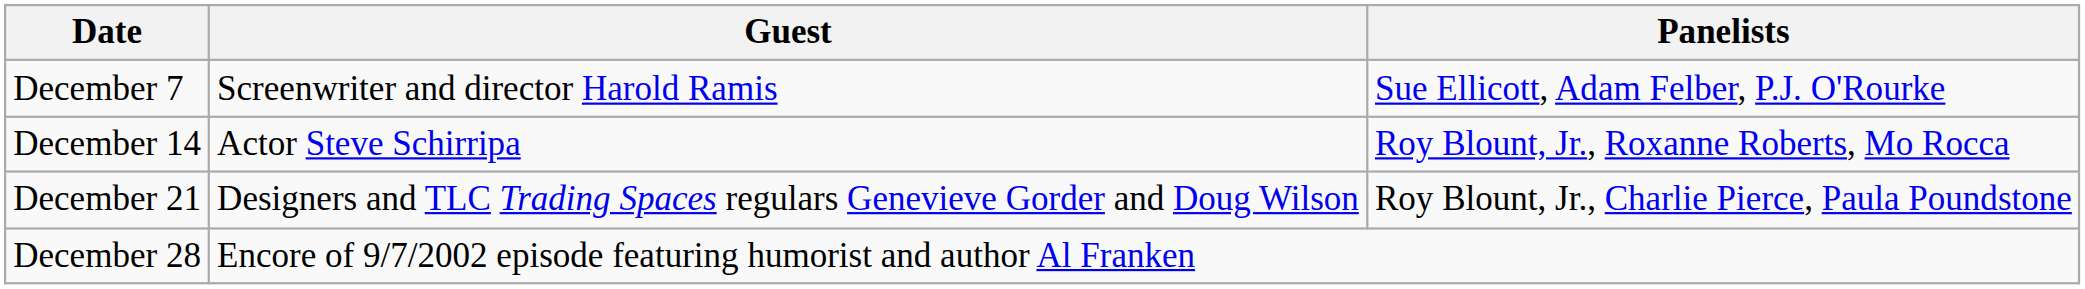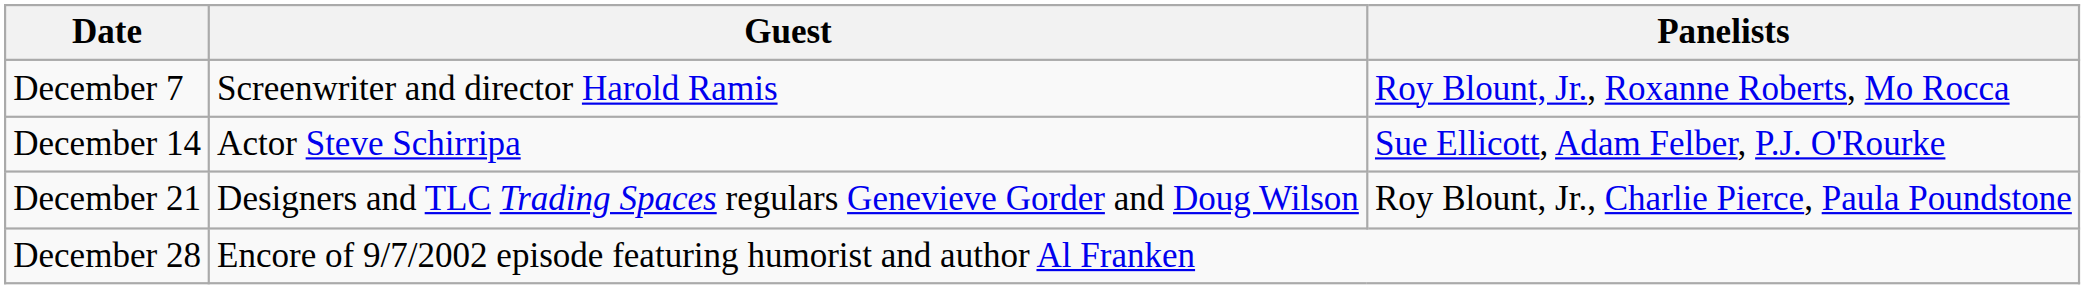 <table class="wikitable">
 <tr>
 <th>Date</th>
 <th>Guest</th>
 <th>Panelists</th>
 </tr>
 <tr>
 <td>December 7</td>
 <td>Screenwriter and director <a href='#'>Harold Ramis</a></td>
-<td><a href='#'>Sue Ellicott</a>, <a href='#'>Adam Felber</a>, <a href='#'>P.J. O'Rourke</a></td>
+<td><a href='#'>Roy Blount, Jr.</a>, <a href='#'>Roxanne Roberts</a>, <a href='#'>Mo Rocca</a></td>
 </tr>
 <tr>
 <td>December 14</td>
 <td>Actor <a href='#'>Steve Schirripa</a></td>
-<td><a href='#'>Roy Blount, Jr.</a>, <a href='#'>Roxanne Roberts</a>, <a href='#'>Mo Rocca</a></td>
+<td><a href='#'>Sue Ellicott</a>, <a href='#'>Adam Felber</a>, <a href='#'>P.J. O'Rourke</a></td>
 </tr>
 <tr>
 <td>December 21</td>
 <td>Designers and <a href='#'>TLC</a> <em><a href='#'>Trading Spaces</a></em> regulars <a href='#'>Genevieve Gorder</a> and <a href='#'>Doug Wilson</a></td>
 <td>Roy Blount, Jr., <a href='#'>Charlie Pierce</a>, <a href='#'>Paula Poundstone</a></td>
 </tr>
 <tr>
 <td>December 28</td>
 <td colspan=2>Encore of 9/7/2002 episode featuring humorist and author <a href='#'>Al Franken</a></td>
 </tr>
 </table>
